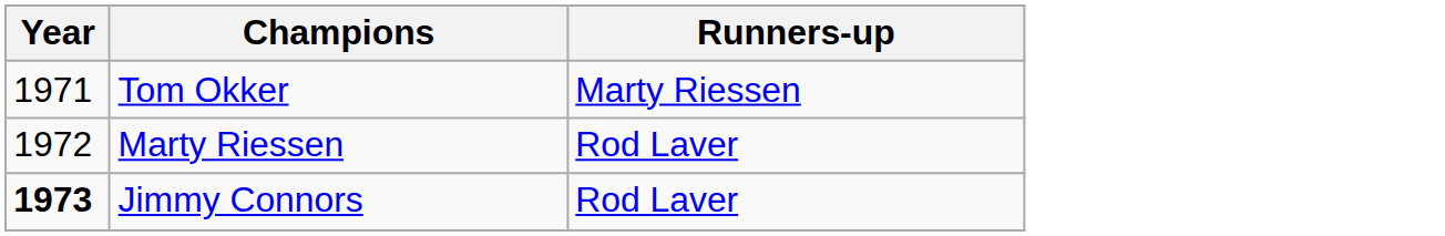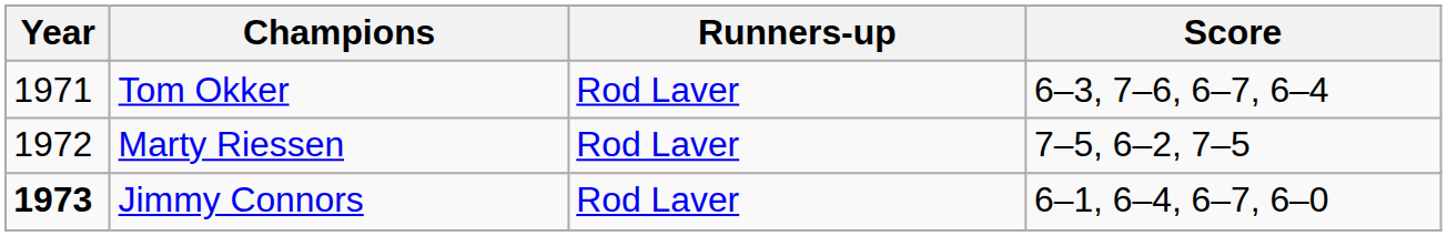 <table class="wikitable">
 <tr>
 <th style="width:40px">Year</th>
 <th style="width:200px">Champions</th>
 <th style="width:200px">Runners-up</th>
+<th style="width:180px" class="unsortable">Score</th>
 </tr>
 <tr>
 <td>1971</td>
 <td> <a href='#'>Tom Okker</a></td>
-<td> <a href='#'>Marty Riessen</a></td>
+<td> <a href='#'>Rod Laver</a></td>
+<td>6–3, 7–6, 6–7, 6–4</td>
 </tr>
 <tr>
 <td>1972</td>
 <td> <a href='#'>Marty Riessen</a></td>
 <td> <a href='#'>Rod Laver</a></td>
+<td>7–5, 6–2, 7–5</td>
 </tr>
 <tr>
 <td><strong>1973</strong></td>
 <td> <a href='#'>Jimmy Connors</a></td>
 <td> <a href='#'>Rod Laver</a></td>
+<td>6–1, 6–4, 6–7, 6–0</td>
 </tr>
 </table>
